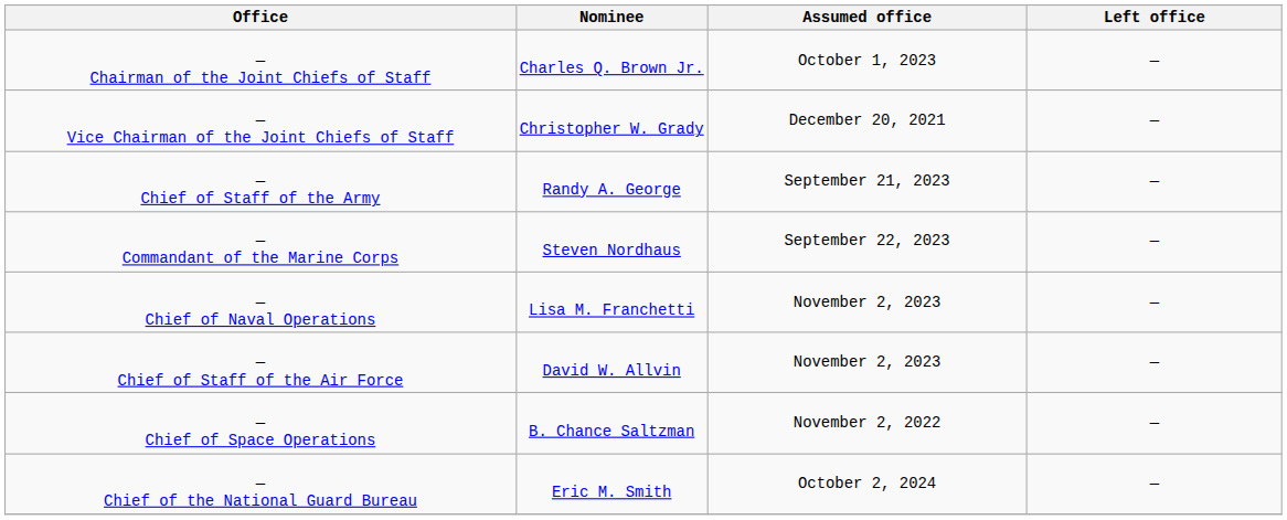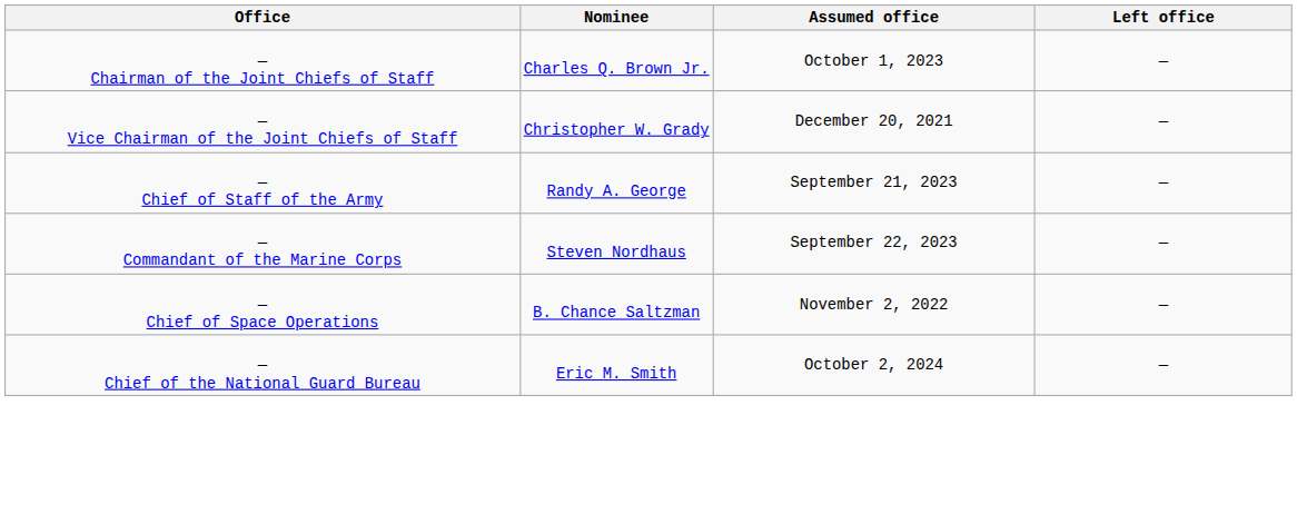 <table class="wikitable sortable" style="text-align:center">
 <tr>
 <th style="width:40%;">Office</th>
 <th style="width:15%;">Nominee</th>
 <th style="width:25%;" data-sort-type="date">Assumed office</th>
 <th style="width:20%;" data-sort-type="date">Left office</th>
 </tr>
 <tr>
 <td><br>—<br><a href='#'>Chairman of the Joint Chiefs of Staff</a></td>
 <td><br><a href='#'>Charles Q. Brown Jr.</a></td>
 <td>October 1, 2023<br></td>
 <td>—</td>
 </tr>
 <tr>
 <td><br>—<br><a href='#'>Vice Chairman of the Joint Chiefs of Staff</a></td>
 <td><br><a href='#'>Christopher W. Grady</a></td>
 <td data-sort-value="December 20, 2021">December 20, 2021<br></td>
 <td>—</td>
 </tr>
 <tr>
 <td><br>—<br><a href='#'>Chief of Staff of the Army</a></td>
 <td><br><a href='#'>Randy A. George</a></td>
 <td>September 21, 2023<br></td>
 <td>—</td>
 </tr>
 <tr>
 <td><br>—<br><a href='#'>Commandant of the Marine Corps</a></td>
 <td><br><a href='#'>Steven Nordhaus</a></td>
 <td>September 22, 2023<br></td>
 <td>—</td>
 </tr>
 <tr>
-<td><br>—<br><a href='#'>Chief of Naval Operations</a></td>
-<td><br><a href='#'>Lisa M. Franchetti</a></td>
-<td>November 2, 2023<br></td>
-<td>—</td>
-</tr>
-<tr>
-<td><br>—<br><a href='#'>Chief of Staff of the Air Force</a></td>
-<td><br><a href='#'>David W. Allvin</a></td>
-<td>November 2, 2023<br></td>
-<td>—</td>
-</tr>
-<tr>
 <td><br>—<br><a href='#'>Chief of Space Operations</a></td>
 <td><br><a href='#'>B. Chance Saltzman</a></td>
 <td>November 2, 2022<br></td>
 <td>—</td>
 </tr>
 <tr>
 <td><br>—<br><a href='#'>Chief of the National Guard Bureau</a></td>
 <td><br><a href='#'>Eric M. Smith</a></td>
 <td>October 2, 2024<br></td>
 <td>—</td>
 </tr>
 <tr>
 </tr>
 </table>
